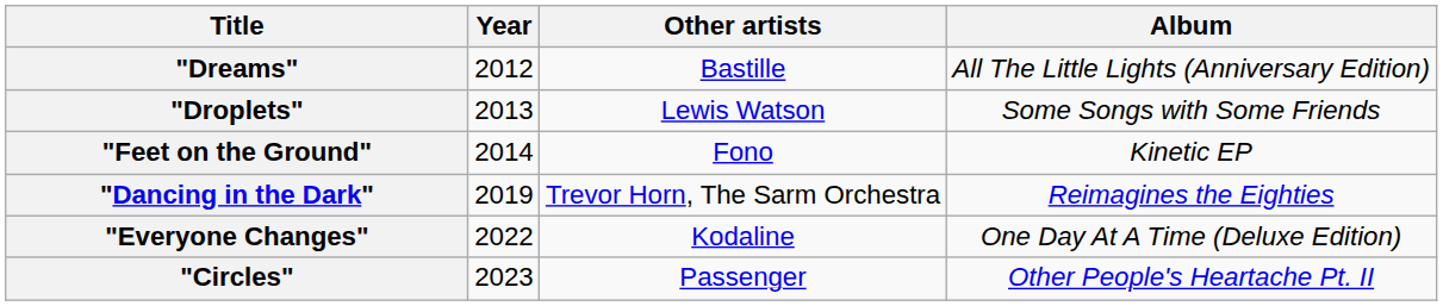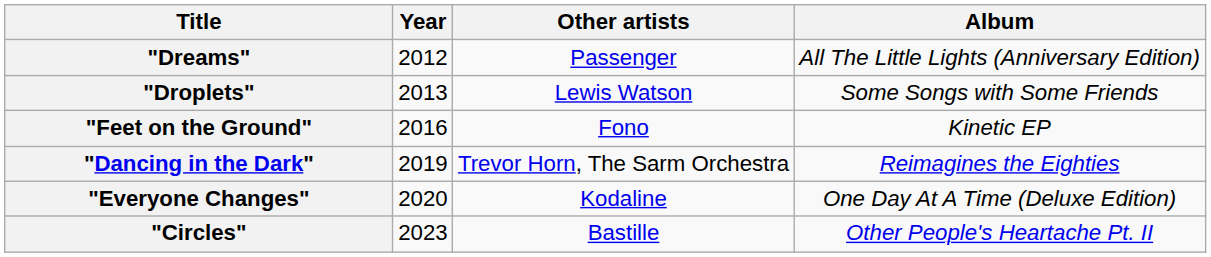 <table class="wikitable plainrowheaders" style="text-align:center;" border="1">
 <tr>
 <th scope="col" style="width:17em;">Title</th>
 <th scope="col" style="width:1em;">Year</th>
 <th scope="col">Other artists</th>
 <th scope="col">Album</th>
 </tr>
 <tr>
 <th scope="row">"Dreams"</th>
 <td>2012</td>
-<td><a href='#'>Bastille</a></td>
+<td><a href='#'>Passenger</a></td>
 <td><em>All The Little Lights (Anniversary Edition)</em></td>
 </tr>
 <tr>
 <th scope="row">"Droplets"</th>
 <td>2013</td>
 <td><a href='#'>Lewis Watson</a></td>
 <td><em>Some Songs with Some Friends</em></td>
 </tr>
 <tr>
 <th scope="row">"Feet on the Ground"</th>
-<td>2014</td>
+<td>2016</td>
 <td><a href='#'>Fono</a></td>
 <td><em>Kinetic EP</em></td>
 </tr>
 <tr>
 <th scope="row">"<a href='#'>Dancing in the Dark</a>"</th>
 <td>2019</td>
 <td><a href='#'>Trevor Horn</a>, The Sarm Orchestra</td>
 <td><em><a href='#'>Reimagines the Eighties</a></em></td>
 </tr>
 <tr>
 <th scope="row">"Everyone Changes"</th>
-<td>2022</td>
+<td>2020</td>
 <td><a href='#'>Kodaline</a></td>
 <td><em>One Day At A Time (Deluxe Edition)</em></td>
 </tr>
 <tr>
 <th scope="row">"Circles"</th>
 <td>2023</td>
-<td><a href='#'>Passenger</a></td>
+<td><a href='#'>Bastille</a></td>
 <td><em><a href='#'>Other People's Heartache Pt. II</a></em></td>
 </tr>
 </table>
